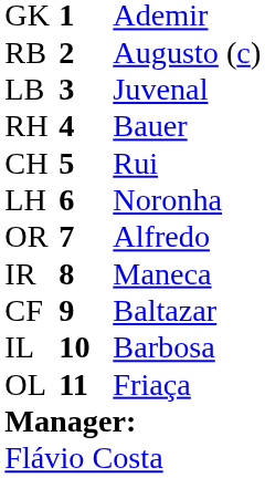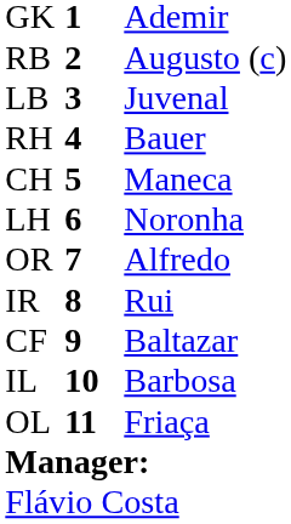 <table style="font-size:90%; margin:0.2em auto;" cellspacing="0" cellpadding="0">
 <tr>
 <th width="25"></th>
 <th width="25"></th>
 </tr>
 <tr>
 <td>GK</td>
 <td><strong>1</strong></td>
 <td><a href='#'>Ademir</a></td>
 </tr>
 <tr>
 <td>RB</td>
 <td><strong>2</strong></td>
 <td><a href='#'>Augusto</a> (<a href='#'>c</a>)</td>
 </tr>
 <tr>
 <td>LB</td>
 <td><strong>3</strong></td>
 <td><a href='#'>Juvenal</a></td>
 </tr>
 <tr>
 <td>RH</td>
 <td><strong>4</strong></td>
 <td><a href='#'>Bauer</a></td>
 </tr>
 <tr>
 <td>CH</td>
 <td><strong>5</strong></td>
-<td><a href='#'>Rui</a></td>
+<td><a href='#'>Maneca</a></td>
 </tr>
 <tr>
 <td>LH</td>
 <td><strong>6</strong></td>
 <td><a href='#'>Noronha</a></td>
 </tr>
 <tr>
 <td>OR</td>
 <td><strong>7</strong></td>
 <td><a href='#'>Alfredo</a></td>
 </tr>
 <tr>
 <td>IR</td>
 <td><strong>8</strong></td>
-<td><a href='#'>Maneca</a></td>
+<td><a href='#'>Rui</a></td>
 </tr>
 <tr>
 <td>CF</td>
 <td><strong>9</strong></td>
 <td><a href='#'>Baltazar</a></td>
 </tr>
 <tr>
 <td>IL</td>
 <td><strong>10</strong></td>
 <td><a href='#'>Barbosa</a></td>
 </tr>
 <tr>
 <td>OL</td>
 <td><strong>11</strong></td>
 <td><a href='#'>Friaça</a></td>
 </tr>
 <tr>
 <td colspan=3><strong>Manager:</strong></td>
 </tr>
 <tr>
 <td colspan=4><a href='#'>Flávio Costa</a></td>
 </tr>
 </table>
